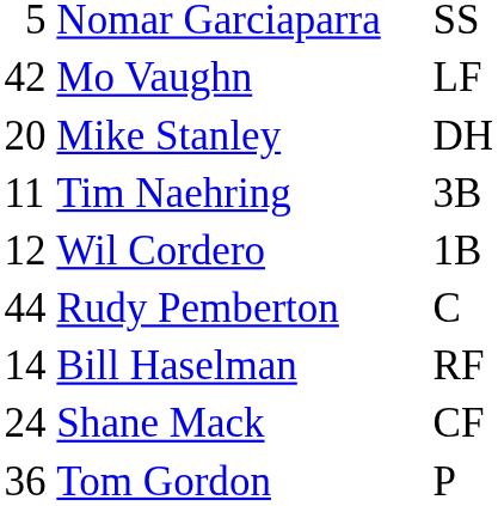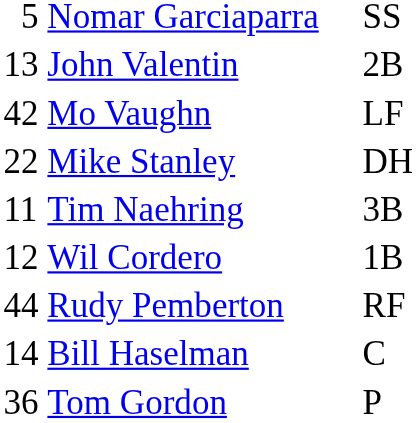 <table>
 <tr>
 <td>  5</td>
 <td><a href='#'>Nomar Garciaparra</a>    </td>
 <td>SS</td>
 </tr>
 <tr>
+<td>13</td>
+<td><a href='#'>John Valentin</a></td>
+<td>2B</td>
+</tr>
+<tr>
 <td>42</td>
 <td><a href='#'>Mo Vaughn</a></td>
 <td>LF</td>
 </tr>
 <tr>
-<td>20</td>
+<td>22</td>
 <td><a href='#'>Mike Stanley</a></td>
 <td>DH</td>
 </tr>
 <tr>
 <td>11</td>
 <td><a href='#'>Tim Naehring</a></td>
 <td>3B</td>
 </tr>
 <tr>
 <td>12</td>
 <td><a href='#'>Wil Cordero</a></td>
 <td>1B</td>
 </tr>
 <tr>
 <td>44</td>
 <td><a href='#'>Rudy Pemberton</a></td>
-<td>C</td>
+<td>RF</td>
 </tr>
 <tr>
 <td>14</td>
 <td><a href='#'>Bill Haselman</a></td>
-<td>RF</td>
-</tr>
-<tr>
-<td>24</td>
-<td><a href='#'>Shane Mack</a></td>
-<td>CF</td>
+<td>C</td>
 </tr>
 <tr>
 <td>36</td>
 <td><a href='#'>Tom Gordon</a></td>
 <td>P</td>
 </tr>
 <tr>
 </tr>
 </table>
